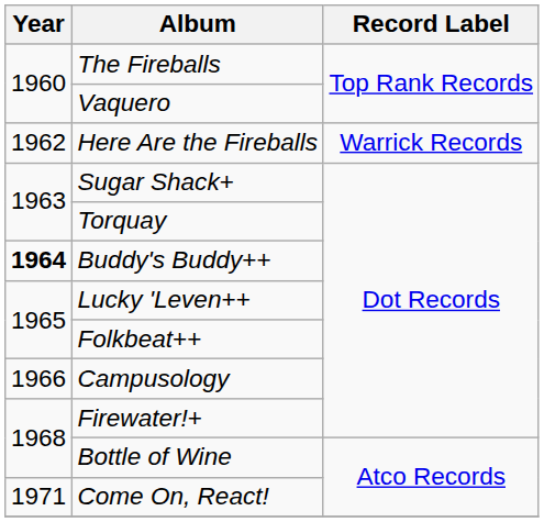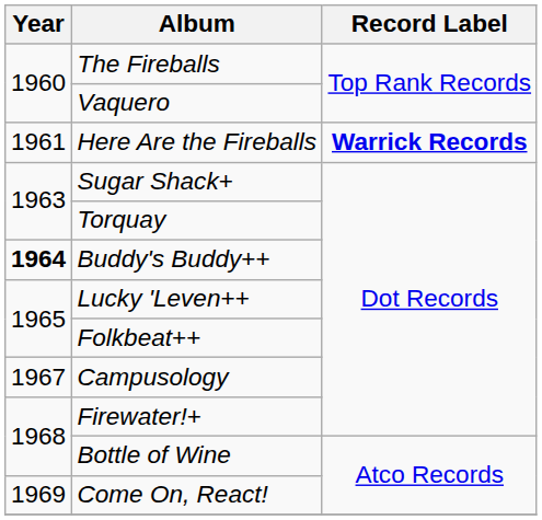 <table class="wikitable" style=text-align:center;>
 <tr>
 <th>Year</th>
 <th>Album</th>
 <th>Record Label</th>
 </tr>
 <tr>
 <td rowspan="2">1960</td>
 <td align=left><em>The Fireballs</em></td>
 <td rowspan="2"><a href='#'>Top Rank Records</a></td>
 </tr>
 <tr>
 <td align=left><em>Vaquero</em></td>
 </tr>
 <tr>
-<td rowspan="1">1962</td>
+<td rowspan="1">1961</td>
 <td align=left><em>Here Are the Fireballs</em></td>
-<td rowspan="1"><a href='#'>Warrick Records</a></td>
+<td rowspan="1"><strong><a href='#'>Warrick Records</a></strong></td>
 </tr>
 <tr>
 <td rowspan="2">1963</td>
 <td align=left><em>Sugar Shack</em>+</td>
 <td rowspan="7"><a href='#'>Dot Records</a></td>
 </tr>
 <tr>
 <td align=left><em>Torquay</em></td>
 </tr>
 <tr>
 <td rowspan="1"><strong>1964</strong></td>
 <td align=left><em>Buddy's Buddy</em>++</td>
 </tr>
 <tr>
 <td rowspan="2">1965</td>
 <td align=left><em>Lucky 'Leven</em>++</td>
 </tr>
 <tr>
 <td align=left><em>Folkbeat</em>++</td>
 </tr>
 <tr>
-<td rowspan="1">1966</td>
+<td rowspan="1">1967</td>
 <td align=left><em>Campusology</em></td>
 </tr>
 <tr>
 <td rowspan="2">1968</td>
 <td align=left><em>Firewater!</em>+</td>
 </tr>
 <tr>
 <td align=left><em>Bottle of Wine</em></td>
 <td rowspan="2"><a href='#'>Atco Records</a></td>
 </tr>
 <tr>
-<td rowspan="1">1971</td>
+<td rowspan="1">1969</td>
 <td align=left><em>Come On, React!</em></td>
 </tr>
 <tr>
 </tr>
 </table>
